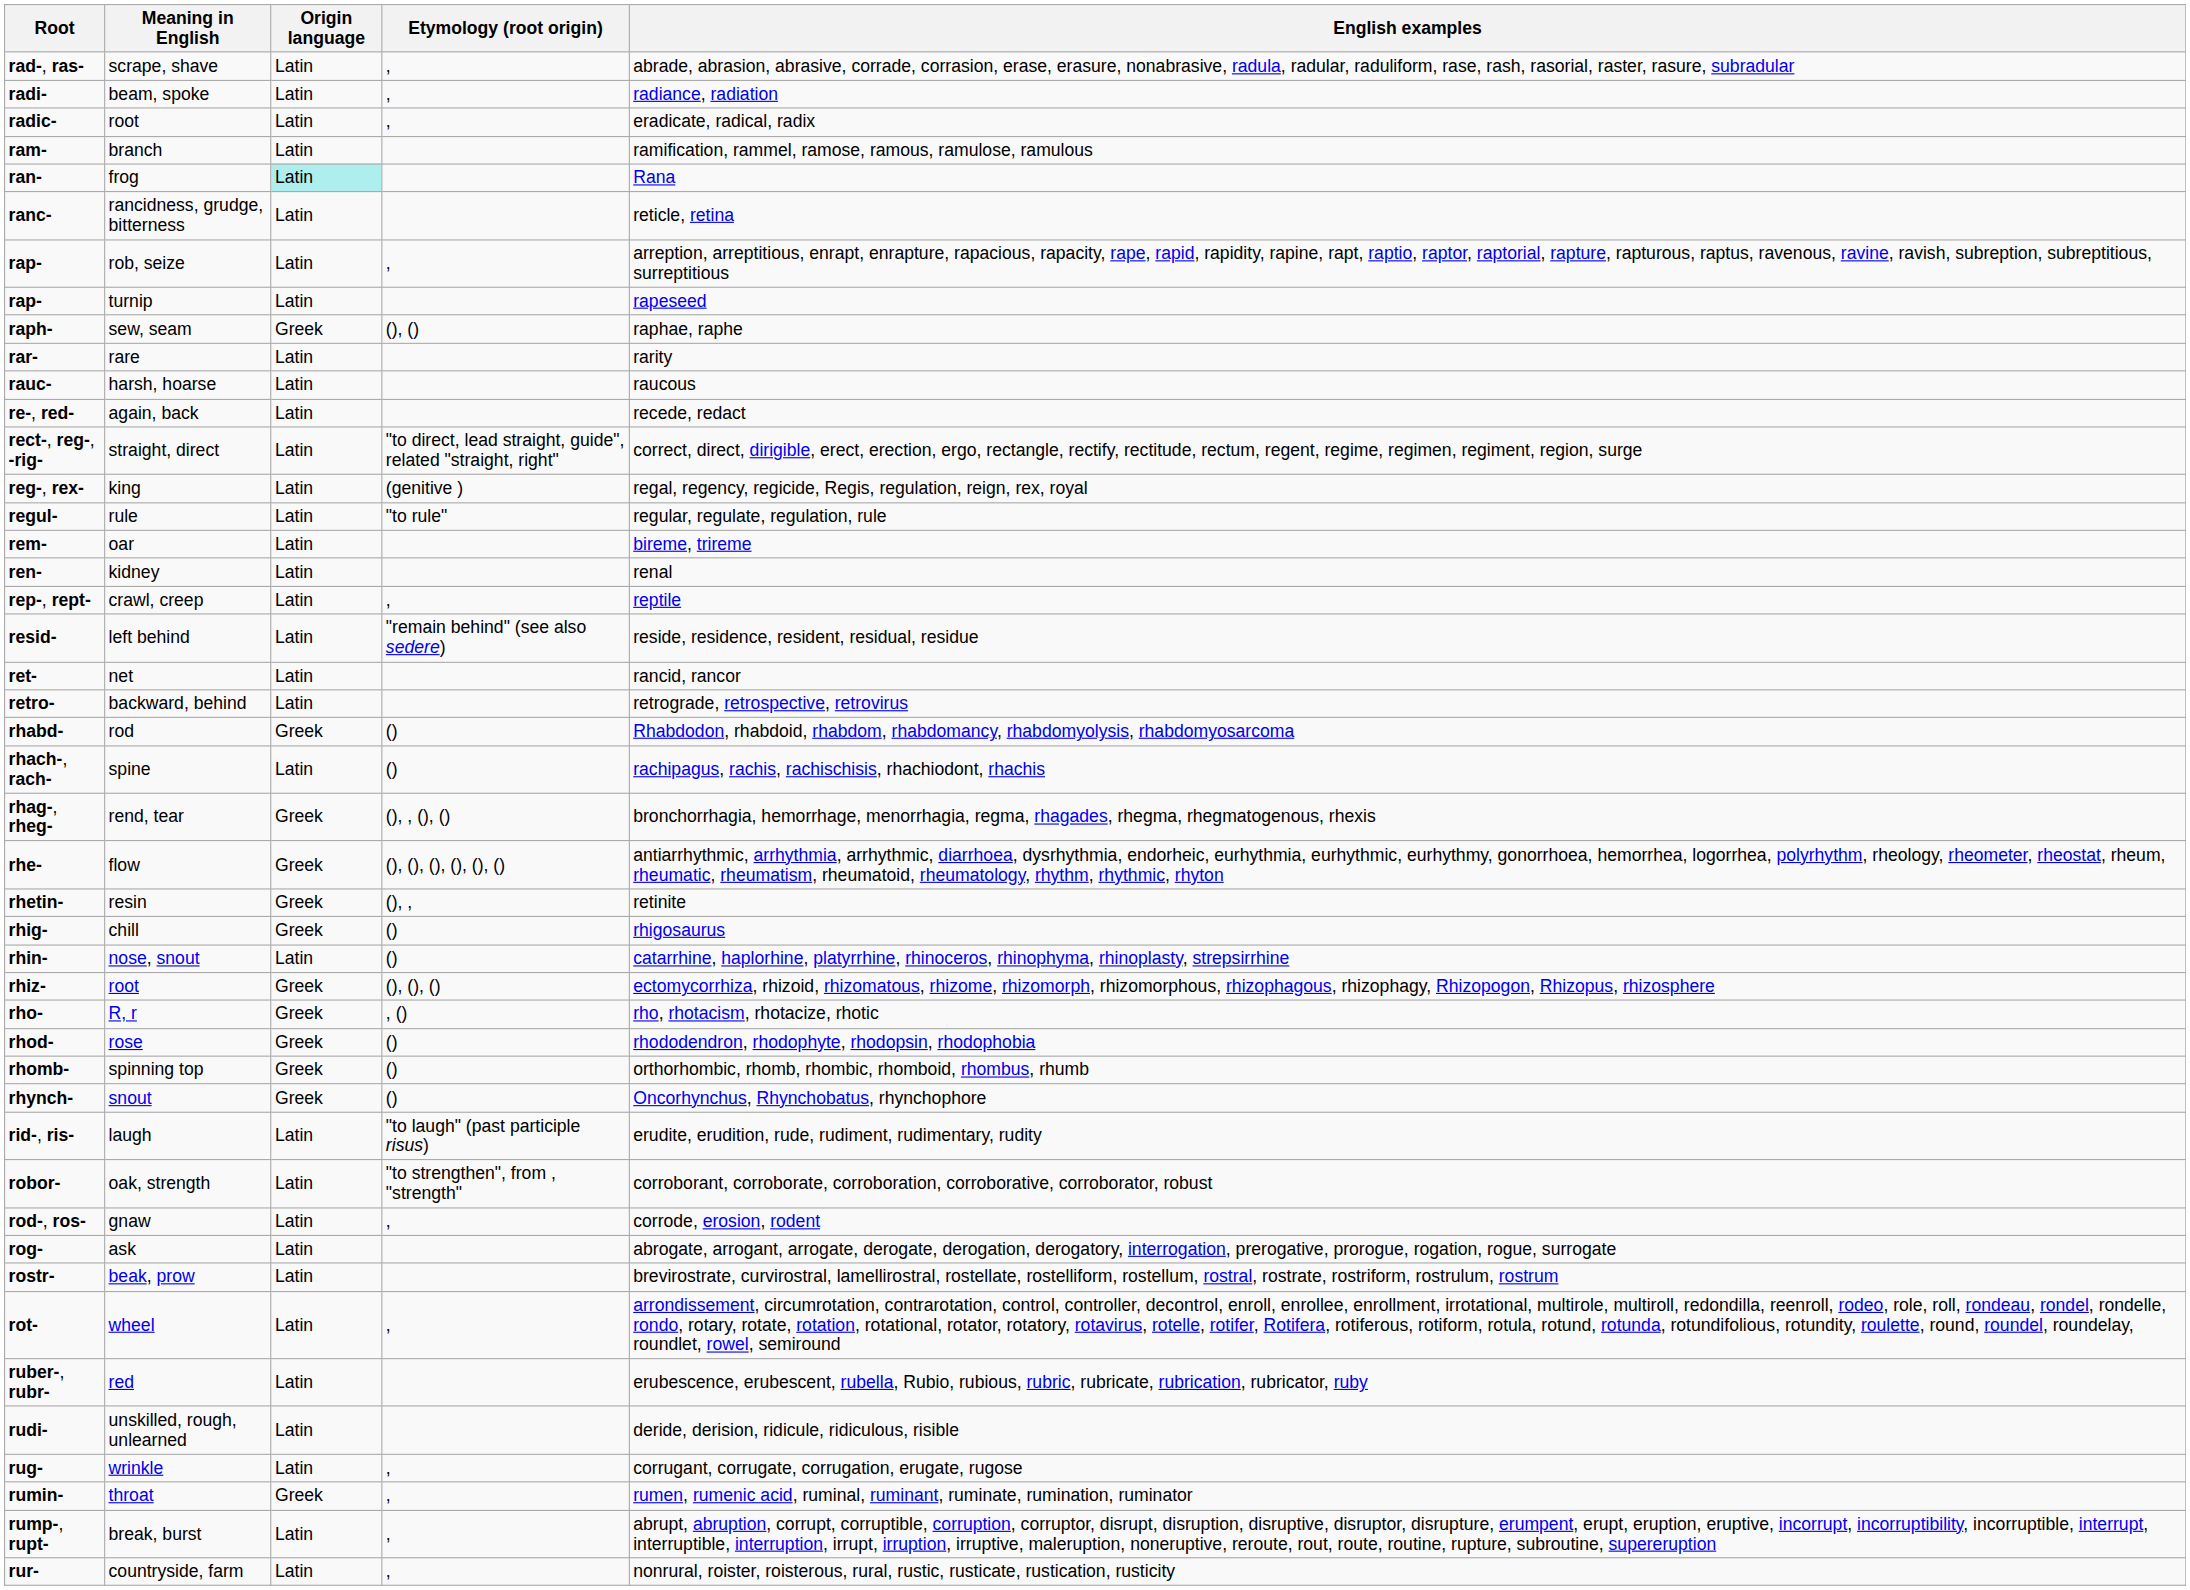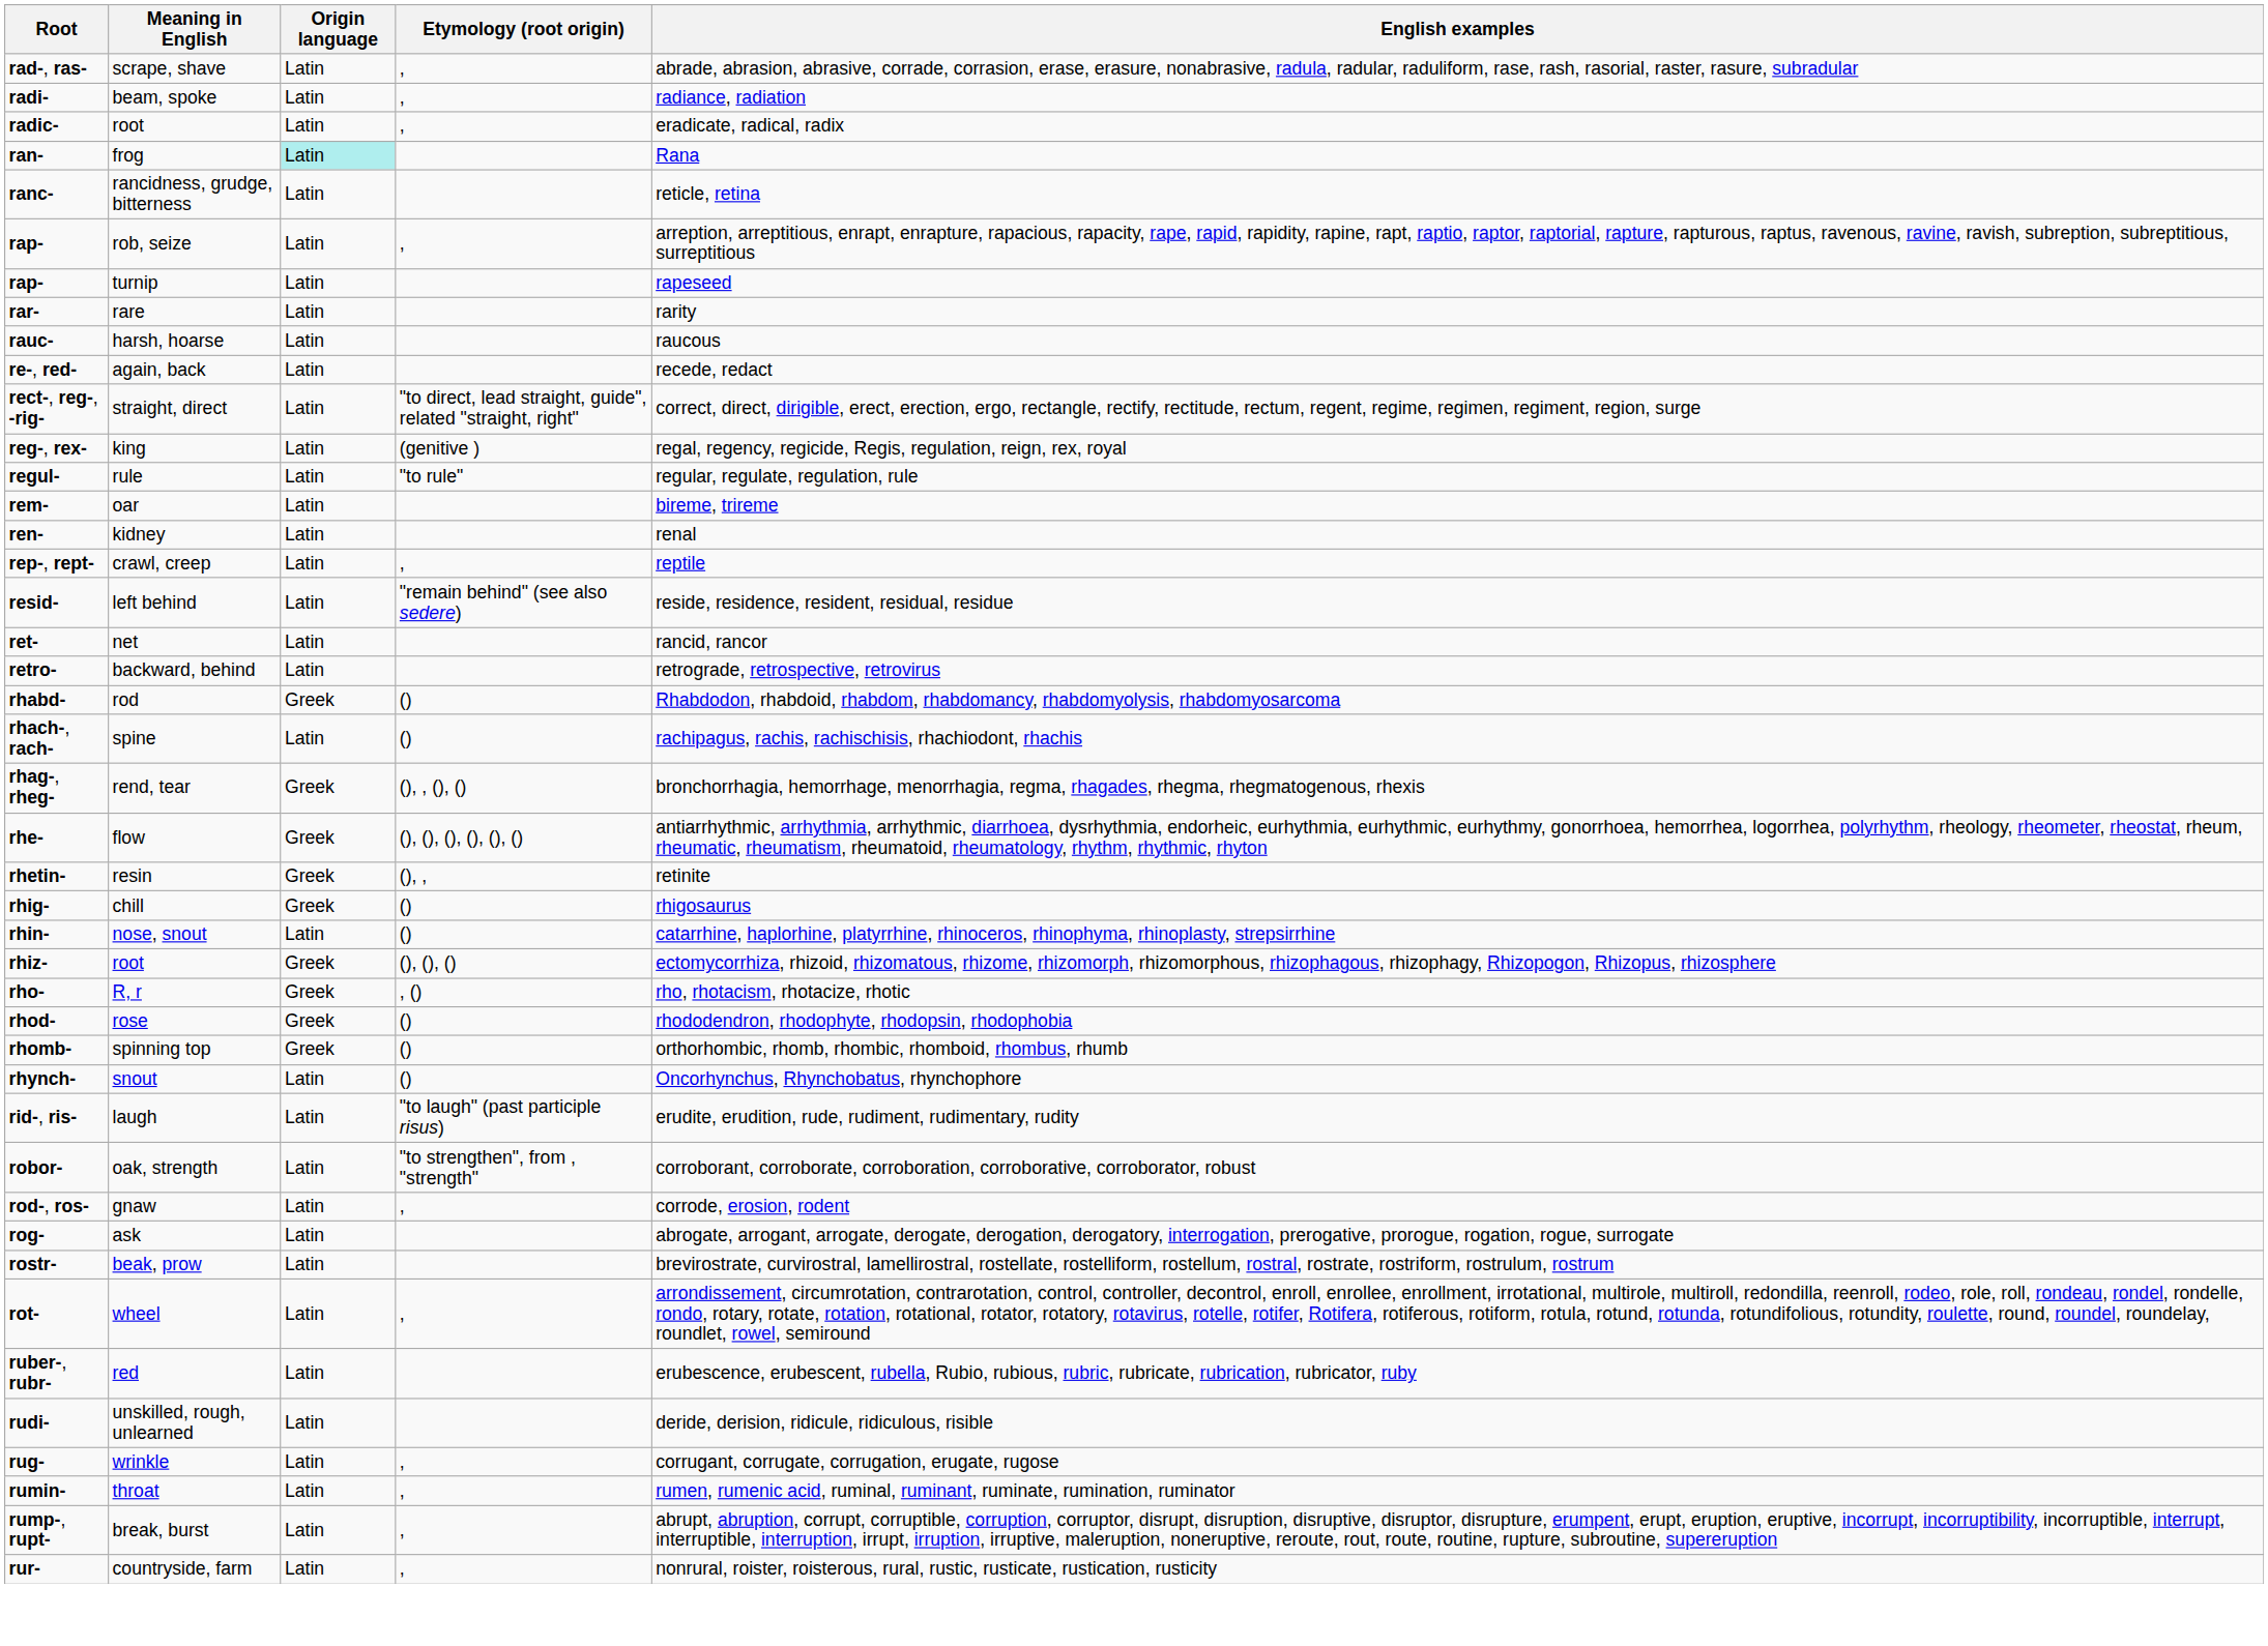 <table class="wikitable sortable" style="width:100%">
 <tr>
 <th>Root</th>
 <th>Meaning in English</th>
 <th>Origin language</th>
 <th>Etymology (root origin)</th>
 <th>English examples</th>
 </tr>
 <tr>
 <td><strong>rad-</strong>, <strong>ras-</strong></td>
 <td>scrape, shave</td>
 <td>Latin</td>
 <td>, </td>
 <td>abrade, abrasion, abrasive, corrade, corrasion, erase, erasure, nonabrasive, <a href='#'>radula</a>, radular, raduliform, rase, rash, rasorial, raster, rasure, <a href='#'>subradular</a></td>
 </tr>
 <tr>
 <td><strong>radi-</strong></td>
 <td>beam, spoke</td>
 <td>Latin</td>
 <td>, <em></em></td>
 <td><a href='#'>radiance</a>, <a href='#'>radiation</a></td>
 </tr>
 <tr>
 <td><strong>radic-</strong></td>
 <td>root</td>
 <td>Latin</td>
 <td>, <em></em></td>
 <td>eradicate, radical, radix</td>
 </tr>
 <tr>
-<td><strong>ram-</strong></td>
-<td>branch</td>
-<td>Latin</td>
-<td></td>
-<td>ramification, rammel, ramose, ramous, ramulose, ramulous</td>
-</tr>
-<tr>
 <td><strong>ran-</strong></td>
 <td>frog</td>
 <td style="background: paleturquoise;">Latin</td>
 <td><em></em></td>
 <td><a href='#'>Rana</a></td>
 </tr>
 <tr>
 <td><strong>ranc-</strong></td>
 <td>rancidness, grudge, bitterness</td>
 <td>Latin</td>
 <td></td>
 <td>reticle, <a href='#'>retina</a></td>
 </tr>
 <tr>
 <td><strong>rap-</strong></td>
 <td>rob, seize</td>
 <td>Latin</td>
 <td>, </td>
 <td>arreption, arreptitious, enrapt, enrapture, rapacious, rapacity, <a href='#'>rape</a>, <a href='#'>rapid</a>, rapidity, rapine, rapt, <a href='#'>raptio</a>, <a href='#'>raptor</a>, <a href='#'>raptorial</a>, <a href='#'>rapture</a>, rapturous, raptus, ravenous, <a href='#'>ravine</a>, ravish, subreption, subreptitious, surreptitious</td>
 </tr>
 <tr>
 <td><strong>rap-</strong></td>
 <td>turnip</td>
 <td>Latin</td>
 <td></td>
 <td><a href='#'>rapeseed</a></td>
-</tr>
-<tr>
-<td><strong>raph-</strong></td>
-<td>sew, seam</td>
-<td>Greek</td>
-<td> (),  ()</td>
-<td>raphae, raphe</td>
 </tr>
 <tr>
 <td><strong>rar-</strong></td>
 <td>rare</td>
 <td>Latin</td>
 <td></td>
 <td>rarity</td>
 </tr>
 <tr>
 <td><strong>rauc-</strong></td>
 <td>harsh, hoarse</td>
 <td>Latin</td>
 <td></td>
 <td>raucous</td>
 </tr>
 <tr>
 <td><strong>re-</strong>, <strong>red-</strong></td>
 <td>again, back</td>
 <td>Latin</td>
 <td><em></em></td>
 <td>recede, redact</td>
 </tr>
 <tr>
 <td><strong>rect-</strong>, <strong>reg-</strong>, <strong>-rig-</strong></td>
 <td>straight, direct</td>
 <td>Latin</td>
 <td> "to direct, lead straight, guide", related  "straight, right"</td>
 <td>correct, direct, <a href='#'>dirigible</a>, erect, erection, ergo, rectangle, rectify, rectitude, rectum, regent, regime, regimen, regiment, region, surge</td>
 </tr>
 <tr>
 <td><strong>reg-</strong>, <strong>rex-</strong></td>
 <td>king</td>
 <td>Latin</td>
 <td> (genitive )</td>
 <td>regal, regency, regicide, Regis, regulation, reign, rex, royal</td>
 </tr>
 <tr>
 <td><strong>regul-</strong></td>
 <td>rule</td>
 <td>Latin</td>
 <td> "to rule"</td>
 <td>regular, regulate, regulation, rule</td>
 </tr>
 <tr>
 <td><strong>rem-</strong></td>
 <td>oar</td>
 <td>Latin</td>
 <td></td>
 <td><a href='#'>bireme</a>, <a href='#'>trireme</a></td>
 </tr>
 <tr>
 <td><strong>ren-</strong></td>
 <td>kidney</td>
 <td>Latin</td>
 <td><em></em></td>
 <td>renal</td>
 </tr>
 <tr>
 <td><strong>rep-</strong>, <strong>rept-</strong></td>
 <td>crawl, creep</td>
 <td>Latin</td>
 <td><em></em>, <em></em></td>
 <td><a href='#'>reptile</a></td>
 </tr>
 <tr>
 <td><strong>resid-</strong></td>
 <td>left behind</td>
 <td>Latin</td>
 <td> "remain behind" (see also <em><a href='#'>sedere</a></em>)</td>
 <td>reside, residence, resident, residual, residue</td>
 </tr>
 <tr>
 <td><strong>ret-</strong></td>
 <td>net</td>
 <td>Latin</td>
 <td></td>
 <td>rancid, rancor</td>
 </tr>
 <tr>
 <td><strong>retro-</strong></td>
 <td>backward, behind</td>
 <td>Latin</td>
 <td><em></em></td>
 <td>retrograde, <a href='#'>retrospective</a>, <a href='#'>retrovirus</a></td>
 </tr>
 <tr>
 <td><strong>rhabd-</strong></td>
 <td>rod</td>
 <td>Greek</td>
 <td> ()</td>
 <td><a href='#'>Rhabdodon</a>, rhabdoid, <a href='#'>rhabdom</a>, <a href='#'>rhabdomancy</a>, <a href='#'>rhabdomyolysis</a>, <a href='#'>rhabdomyosarcoma</a></td>
 </tr>
 <tr>
 <td><strong>rhach-</strong>, <strong>rach-</strong> </td>
 <td>spine</td>
 <td>Latin</td>
 <td> ()</td>
 <td><a href='#'>rachipagus</a>, <a href='#'>rachis</a>, <a href='#'>rachischisis</a>, rhachiodont, <a href='#'>rhachis</a></td>
 </tr>
 <tr>
 <td><strong>rhag-</strong>, <strong>rheg-</strong></td>
 <td>rend, tear</td>
 <td>Greek</td>
 <td> (), ,  (),  ()</td>
 <td>bronchorrhagia, hemorrhage, menorrhagia, regma, <a href='#'>rhagades</a>, rhegma, rhegmatogenous, rhexis</td>
 </tr>
 <tr>
 <td><strong>rhe-</strong></td>
 <td>flow</td>
 <td>Greek</td>
 <td> (),  (),  (),  (),  (),  ()</td>
 <td>antiarrhythmic, <a href='#'>arrhythmia</a>, arrhythmic, <a href='#'>diarrhoea</a>, dysrhythmia, endorheic, eurhythmia, eurhythmic, eurhythmy, gonorrhoea, hemorrhea, logorrhea, <a href='#'>polyrhythm</a>, rheology, <a href='#'>rheometer</a>, <a href='#'>rheostat</a>, rheum, <a href='#'>rheumatic</a>, <a href='#'>rheumatism</a>, rheumatoid, <a href='#'>rheumatology</a>, <a href='#'>rhythm</a>, <a href='#'>rhythmic</a>, <a href='#'>rhyton</a></td>
 </tr>
 <tr>
 <td><strong>rhetin-</strong></td>
 <td>resin</td>
 <td>Greek</td>
 <td> (), , </td>
 <td>retinite</td>
 </tr>
 <tr>
 <td><strong>rhig-</strong></td>
 <td>chill</td>
 <td>Greek</td>
 <td> ()</td>
 <td><a href='#'>rhigosaurus</a></td>
 </tr>
 <tr>
 <td><strong>rhin-</strong></td>
 <td><a href='#'>nose</a>, <a href='#'>snout</a></td>
 <td>Latin</td>
 <td> ()</td>
 <td><a href='#'>catarrhine</a>, <a href='#'>haplorhine</a>, <a href='#'>platyrrhine</a>, <a href='#'>rhinoceros</a>, <a href='#'>rhinophyma</a>, <a href='#'>rhinoplasty</a>, <a href='#'>strepsirrhine</a></td>
 </tr>
 <tr>
 <td><strong>rhiz-</strong></td>
 <td><a href='#'>root</a></td>
 <td>Greek</td>
 <td> (),  (),  ()</td>
 <td><a href='#'>ectomycorrhiza</a>, rhizoid, <a href='#'>rhizomatous</a>, <a href='#'>rhizome</a>, <a href='#'>rhizomorph</a>, rhizomorphous, <a href='#'>rhizophagous</a>, rhizophagy, <a href='#'>Rhizopogon</a>, <a href='#'>Rhizopus</a>, <a href='#'>rhizosphere</a></td>
 </tr>
 <tr>
 <td><strong>rho-</strong></td>
 <td><a href='#'>R, r</a></td>
 <td>Greek</td>
 <td>,  ()</td>
 <td><a href='#'>rho</a>, <a href='#'>rhotacism</a>, rhotacize, rhotic</td>
 </tr>
 <tr>
 <td><strong>rhod-</strong></td>
 <td><a href='#'>rose</a></td>
 <td>Greek</td>
 <td> ()</td>
 <td><a href='#'>rhododendron</a>, <a href='#'>rhodophyte</a>, <a href='#'>rhodopsin</a>, <a href='#'>rhodophobia</a></td>
 </tr>
 <tr>
 <td><strong>rhomb-</strong></td>
 <td>spinning top</td>
 <td>Greek</td>
 <td> ()</td>
 <td>orthorhombic, rhomb, rhombic, rhomboid, <a href='#'>rhombus</a>, rhumb</td>
 </tr>
 <tr>
 <td><strong>rhynch-</strong></td>
 <td><a href='#'>snout</a></td>
-<td>Greek</td>
+<td>Latin</td>
 <td> ()</td>
 <td><a href='#'>Oncorhynchus</a>, <a href='#'>Rhynchobatus</a>, rhynchophore</td>
 </tr>
 <tr>
 <td><strong>rid-</strong>, <strong>ris-</strong></td>
 <td>laugh</td>
 <td>Latin</td>
 <td> "to laugh" (past participle <em>risus</em>)</td>
 <td>erudite, erudition, rude, rudiment, rudimentary, rudity</td>
 </tr>
 <tr>
 <td><strong>robor-</strong></td>
 <td>oak, strength</td>
 <td>Latin</td>
 <td> "to strengthen", from ,  "strength"</td>
 <td>corroborant, corroborate, corroboration, corroborative, corroborator, robust</td>
 </tr>
 <tr>
 <td><strong>rod-</strong>, <strong>ros-</strong></td>
 <td>gnaw</td>
 <td>Latin</td>
 <td><em></em>, <em></em></td>
 <td>corrode, <a href='#'>erosion</a>, <a href='#'>rodent</a></td>
 </tr>
 <tr>
 <td><strong>rog-</strong></td>
 <td>ask</td>
 <td>Latin</td>
 <td></td>
 <td>abrogate, arrogant, arrogate, derogate, derogation, derogatory, <a href='#'>interrogation</a>, prerogative, prorogue, rogation, rogue, surrogate</td>
 </tr>
 <tr>
 <td><strong>rostr-</strong></td>
 <td><a href='#'>beak</a>, <a href='#'>prow</a></td>
 <td>Latin</td>
 <td></td>
 <td>brevirostrate, curvirostral, lamellirostral, rostellate, rostelliform, rostellum, <a href='#'>rostral</a>, rostrate, rostriform, rostrulum, <a href='#'>rostrum</a></td>
 </tr>
 <tr>
 <td><strong>rot-</strong></td>
 <td><a href='#'>wheel</a></td>
 <td>Latin</td>
 <td>, <em></em></td>
 <td><a href='#'>arrondissement</a>, circumrotation, contrarotation, control, controller, decontrol, enroll, enrollee, enrollment, irrotational, multirole, multiroll, redondilla, reenroll, <a href='#'>rodeo</a>, role, roll, <a href='#'>rondeau</a>, <a href='#'>rondel</a>, rondelle, <a href='#'>rondo</a>, rotary, rotate, <a href='#'>rotation</a>, rotational, rotator, rotatory, <a href='#'>rotavirus</a>, <a href='#'>rotelle</a>, <a href='#'>rotifer</a>, <a href='#'>Rotifera</a>, rotiferous, rotiform, rotula, rotund, <a href='#'>rotunda</a>, rotundifolious, rotundity, <a href='#'>roulette</a>, round, <a href='#'>roundel</a>, roundelay, roundlet, <a href='#'>rowel</a>, semiround</td>
 </tr>
 <tr>
 <td><strong>ruber-</strong>, <strong>rubr-</strong></td>
 <td><a href='#'>red</a></td>
 <td>Latin</td>
 <td></td>
 <td>erubescence, erubescent, <a href='#'>rubella</a>, Rubio, rubious, <a href='#'>rubric</a>, rubricate, <a href='#'>rubrication</a>, rubricator, <a href='#'>ruby</a></td>
 </tr>
 <tr>
 <td><strong>rudi-</strong></td>
 <td>unskilled, rough, unlearned</td>
 <td>Latin</td>
 <td></td>
 <td>deride, derision, ridicule, ridiculous, risible</td>
 </tr>
 <tr>
 <td><strong>rug-</strong></td>
 <td><a href='#'>wrinkle</a></td>
 <td>Latin</td>
 <td>, <em></em></td>
 <td>corrugant, corrugate, corrugation, erugate, rugose</td>
 </tr>
 <tr>
 <td><strong>rumin-</strong></td>
 <td><a href='#'>throat</a></td>
-<td>Greek</td>
+<td>Latin</td>
 <td>, <em></em></td>
 <td><a href='#'>rumen</a>, <a href='#'>rumenic acid</a>, ruminal, <a href='#'>ruminant</a>, ruminate, rumination, ruminator</td>
 </tr>
 <tr>
 <td><strong>rump-</strong>, <strong>rupt-</strong></td>
 <td>break, burst</td>
 <td>Latin</td>
 <td><em></em>, <em></em></td>
 <td>abrupt, <a href='#'>abruption</a>, corrupt, corruptible, <a href='#'>corruption</a>, corruptor, disrupt, disruption, disruptive, disruptor, disrupture, <a href='#'>erumpent</a>, erupt, eruption, eruptive, <a href='#'>incorrupt</a>, <a href='#'>incorruptibility</a>, incorruptible, <a href='#'>interrupt</a>, interruptible, <a href='#'>interruption</a>, irrupt, <a href='#'>irruption</a>, irruptive, maleruption, noneruptive, reroute, rout, route, routine, rupture, subroutine, <a href='#'>supereruption</a></td>
 </tr>
 <tr>
 <td><strong>rur-</strong></td>
 <td>countryside, farm</td>
 <td>Latin</td>
 <td>, </td>
 <td>nonrural, roister, roisterous, rural, rustic, rusticate, rustication, rusticity</td>
 </tr>
 </table>
